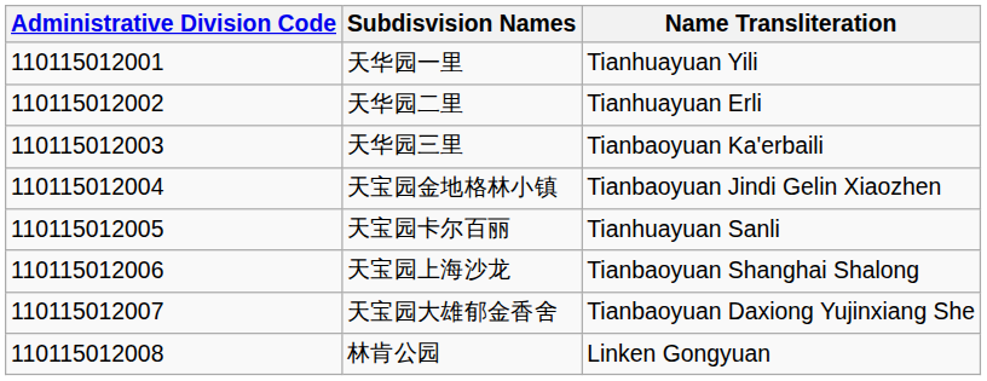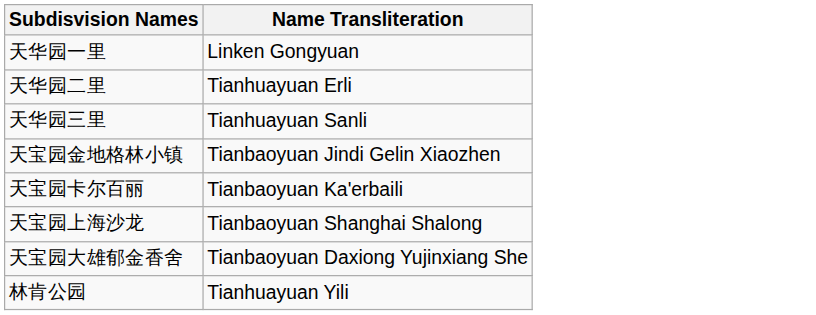 <table class="wikitable sortable">
 <tr>
-<th><a href='#'>Administrative Division Code</a></th>
 <th>Subdisvision Names</th>
 <th>Name Transliteration</th>
 </tr>
 <tr>
-<td>110115012001</td>
 <td>天华园一里</td>
-<td>Tianhuayuan Yili</td>
+<td>Linken Gongyuan</td>
 </tr>
 <tr>
-<td>110115012002</td>
 <td>天华园二里</td>
 <td>Tianhuayuan Erli</td>
 </tr>
 <tr>
-<td>110115012003</td>
 <td>天华园三里</td>
-<td>Tianbaoyuan Ka'erbaili</td>
+<td>Tianhuayuan Sanli</td>
 </tr>
 <tr>
-<td>110115012004</td>
 <td>天宝园金地格林小镇</td>
 <td>Tianbaoyuan Jindi Gelin Xiaozhen</td>
 </tr>
 <tr>
-<td>110115012005</td>
 <td>天宝园卡尔百丽</td>
-<td>Tianhuayuan Sanli</td>
+<td>Tianbaoyuan Ka'erbaili</td>
 </tr>
 <tr>
-<td>110115012006</td>
 <td>天宝园上海沙龙</td>
 <td>Tianbaoyuan Shanghai Shalong</td>
 </tr>
 <tr>
-<td>110115012007</td>
 <td>天宝园大雄郁金香舍</td>
 <td>Tianbaoyuan Daxiong Yujinxiang She</td>
 </tr>
 <tr>
-<td>110115012008</td>
 <td>林肯公园</td>
-<td>Linken Gongyuan</td>
+<td>Tianhuayuan Yili</td>
 </tr>
 </table>
